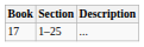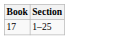 <table class="wikitable" style="max-width:45em;">
 <tr>
 <th>Book</th>
 <th>Section</th>
-<th>Description</th>
 </tr>
 <tr>
 <td rowspan="1">17</td>
 <td>1–25</td>
-<td>...</td>
 </tr>
 </table>
